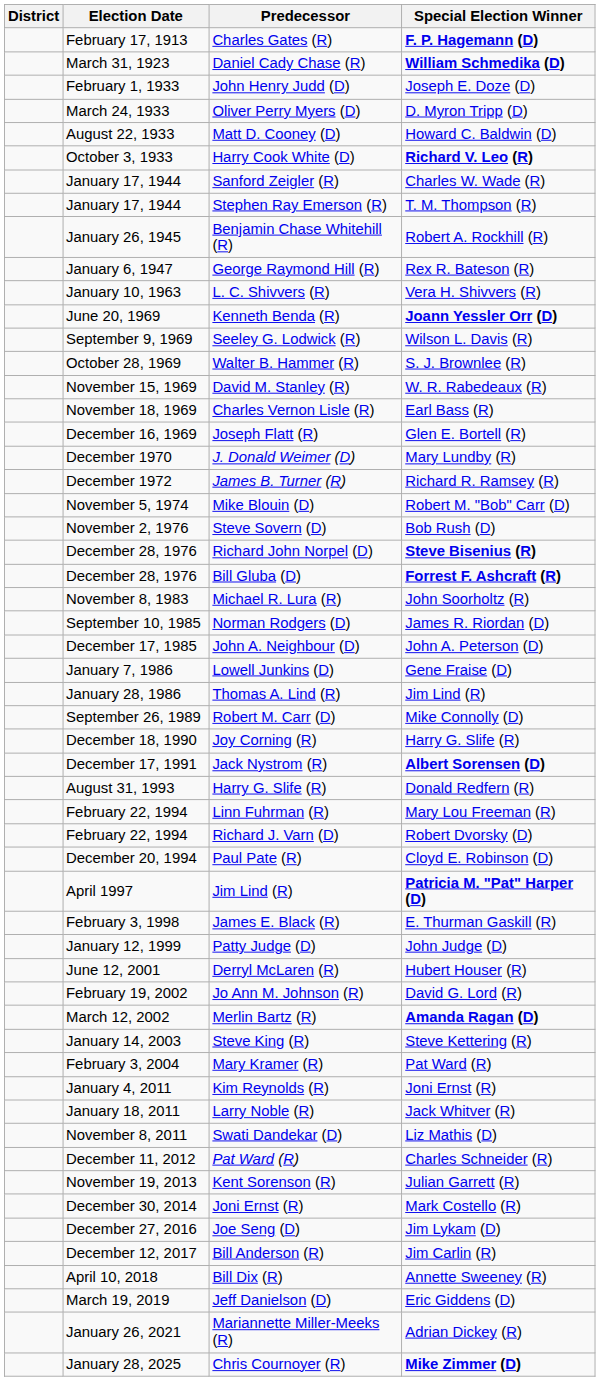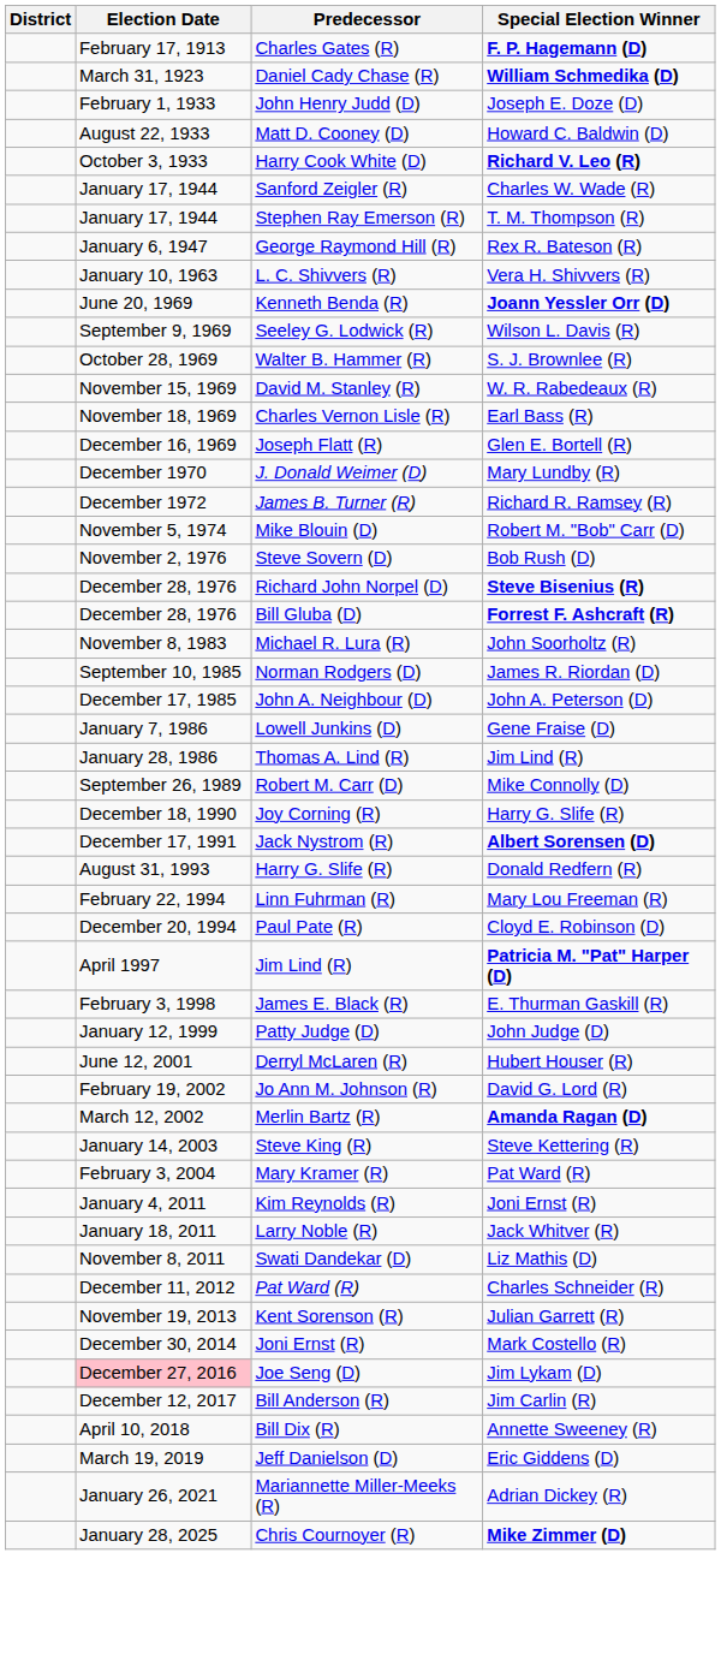 <table class="wikitable">
 <tr>
 <th width=50>District</th>
 <th width=150>Election Date</th>
 <th width=200>Predecessor</th>
 <th width=200>Special Election Winner</th>
 </tr>
 <tr>
 <td></td>
 <td>February 17, 1913</td>
 <td><a href='#'>Charles Gates</a> (<a href='#'>R</a>)</td>
 <td><strong><a href='#'>F. P. Hagemann</a> (<a href='#'>D</a>)</strong></td>
 </tr>
 <tr>
 <td></td>
 <td>March 31, 1923</td>
 <td><a href='#'>Daniel Cady Chase</a> (<a href='#'>R</a>)</td>
 <td><strong><a href='#'>William Schmedika</a> (<a href='#'>D</a>)</strong></td>
 </tr>
 <tr>
 <td></td>
 <td>February 1, 1933</td>
 <td><a href='#'>John Henry Judd</a> (<a href='#'>D</a>)</td>
 <td><a href='#'>Joseph E. Doze</a> (<a href='#'>D</a>)</td>
 </tr>
 <tr>
 <td></td>
-<td>March 24, 1933</td>
-<td><a href='#'>Oliver Perry Myers</a> (<a href='#'>D</a>)</td>
-<td><a href='#'>D. Myron Tripp</a> (<a href='#'>D</a>)</td>
-</tr>
-<tr>
-<td></td>
 <td>August 22, 1933</td>
 <td><a href='#'>Matt D. Cooney</a> (<a href='#'>D</a>)</td>
 <td><a href='#'>Howard C. Baldwin</a> (<a href='#'>D</a>)</td>
 </tr>
 <tr>
 <td></td>
 <td>October 3, 1933</td>
 <td><a href='#'>Harry Cook White</a> (<a href='#'>D</a>)</td>
 <td><strong><a href='#'>Richard V. Leo</a> (<a href='#'>R</a>)</strong></td>
 </tr>
 <tr>
 <td></td>
 <td>January 17, 1944</td>
 <td><a href='#'>Sanford Zeigler</a> (<a href='#'>R</a>)</td>
 <td><a href='#'>Charles W. Wade</a> (<a href='#'>R</a>)</td>
 </tr>
 <tr>
 <td></td>
 <td>January 17, 1944</td>
 <td><a href='#'>Stephen Ray Emerson</a> (<a href='#'>R</a>)</td>
 <td><a href='#'>T. M. Thompson</a> (<a href='#'>R</a>)</td>
-</tr>
-<tr>
-<td></td>
-<td>January 26, 1945</td>
-<td><a href='#'>Benjamin Chase Whitehill</a> (<a href='#'>R</a>)</td>
-<td><a href='#'>Robert A. Rockhill</a> (<a href='#'>R</a>)</td>
 </tr>
 <tr>
 <td></td>
 <td>January 6, 1947</td>
 <td><a href='#'>George Raymond Hill</a> (<a href='#'>R</a>)</td>
 <td><a href='#'>Rex R. Bateson</a> (<a href='#'>R</a>)</td>
 </tr>
 <tr>
 <td></td>
 <td>January 10, 1963</td>
 <td><a href='#'>L. C. Shivvers</a> (<a href='#'>R</a>)</td>
 <td><a href='#'>Vera H. Shivvers</a> (<a href='#'>R</a>)</td>
 </tr>
 <tr>
 <td></td>
 <td>June 20, 1969</td>
 <td><a href='#'>Kenneth Benda</a> (<a href='#'>R</a>)</td>
 <td><strong><a href='#'>Joann Yessler Orr</a> (<a href='#'>D</a>)</strong></td>
 </tr>
 <tr>
 <td></td>
 <td>September 9, 1969</td>
 <td><a href='#'>Seeley G. Lodwick</a> (<a href='#'>R</a>)</td>
 <td><a href='#'>Wilson L. Davis</a> (<a href='#'>R</a>)</td>
 </tr>
 <tr>
 <td></td>
 <td>October 28, 1969</td>
 <td><a href='#'>Walter B. Hammer</a> (<a href='#'>R</a>)</td>
 <td><a href='#'>S. J. Brownlee</a> (<a href='#'>R</a>)</td>
 </tr>
 <tr>
 <td></td>
 <td>November 15, 1969</td>
 <td><a href='#'>David M. Stanley</a> (<a href='#'>R</a>)</td>
 <td><a href='#'>W. R. Rabedeaux</a> (<a href='#'>R</a>)</td>
 </tr>
 <tr>
 <td></td>
 <td>November 18, 1969</td>
 <td><a href='#'>Charles Vernon Lisle</a> (<a href='#'>R</a>)</td>
 <td><a href='#'>Earl Bass</a> (<a href='#'>R</a>)</td>
 </tr>
 <tr>
 <td></td>
 <td>December 16, 1969</td>
 <td><a href='#'>Joseph Flatt</a> (<a href='#'>R</a>)</td>
 <td><a href='#'>Glen E. Bortell</a> (<a href='#'>R</a>)</td>
 </tr>
 <tr>
 <td></td>
 <td>December 1970</td>
 <td><em><a href='#'>J. Donald Weimer</a> (<a href='#'>D</a>)</em></td>
 <td><a href='#'>Mary Lundby</a> (<a href='#'>R</a>)</td>
 </tr>
 <tr>
 <td></td>
 <td>December 1972</td>
 <td><em><a href='#'>James B. Turner</a> (<a href='#'>R</a>)</em></td>
 <td><a href='#'>Richard R. Ramsey</a> (<a href='#'>R</a>)</td>
 </tr>
 <tr>
 <td></td>
 <td>November 5, 1974</td>
 <td><a href='#'>Mike Blouin</a> (<a href='#'>D</a>)</td>
 <td><a href='#'>Robert M. "Bob" Carr</a> (<a href='#'>D</a>)</td>
 </tr>
 <tr>
 <td></td>
 <td>November 2, 1976</td>
 <td><a href='#'>Steve Sovern</a> (<a href='#'>D</a>)</td>
 <td><a href='#'>Bob Rush</a> (<a href='#'>D</a>)</td>
 </tr>
 <tr>
 <td></td>
 <td>December 28, 1976</td>
 <td><a href='#'>Richard John Norpel</a> (<a href='#'>D</a>)</td>
 <td><strong><a href='#'>Steve Bisenius</a> (<a href='#'>R</a>)</strong></td>
 </tr>
 <tr>
 <td></td>
 <td>December 28, 1976</td>
 <td><a href='#'>Bill Gluba</a> (<a href='#'>D</a>)</td>
 <td><strong><a href='#'>Forrest F. Ashcraft</a> (<a href='#'>R</a>)</strong></td>
 </tr>
 <tr>
 <td></td>
 <td>November 8, 1983</td>
 <td><a href='#'>Michael R. Lura</a> (<a href='#'>R</a>)</td>
 <td><a href='#'>John Soorholtz</a> (<a href='#'>R</a>)</td>
 </tr>
 <tr>
 <td></td>
 <td>September 10, 1985</td>
 <td><a href='#'>Norman Rodgers</a> (<a href='#'>D</a>)</td>
 <td><a href='#'>James R. Riordan</a> (<a href='#'>D</a>)</td>
 </tr>
 <tr>
 <td></td>
 <td>December 17, 1985</td>
 <td><a href='#'>John A. Neighbour</a> (<a href='#'>D</a>)</td>
 <td><a href='#'>John A. Peterson</a> (<a href='#'>D</a>)</td>
 </tr>
 <tr>
 <td></td>
 <td>January 7, 1986</td>
 <td><a href='#'>Lowell Junkins</a> (<a href='#'>D</a>)</td>
 <td><a href='#'>Gene Fraise</a> (<a href='#'>D</a>)</td>
 </tr>
 <tr>
 <td></td>
 <td>January 28, 1986</td>
 <td><a href='#'>Thomas A. Lind</a> (<a href='#'>R</a>)</td>
 <td><a href='#'>Jim Lind</a> (<a href='#'>R</a>)</td>
 </tr>
 <tr>
 <td></td>
 <td>September 26, 1989</td>
 <td><a href='#'>Robert M. Carr</a> (<a href='#'>D</a>)</td>
 <td><a href='#'>Mike Connolly</a> (<a href='#'>D</a>)</td>
 </tr>
 <tr>
 <td></td>
 <td>December 18, 1990</td>
 <td><a href='#'>Joy Corning</a> (<a href='#'>R</a>)</td>
 <td><a href='#'>Harry G. Slife</a> (<a href='#'>R</a>)</td>
 </tr>
 <tr>
 <td></td>
 <td>December 17, 1991</td>
 <td><a href='#'>Jack Nystrom</a> (<a href='#'>R</a>)</td>
 <td><strong><a href='#'>Albert Sorensen</a> (<a href='#'>D</a>)</strong></td>
 </tr>
 <tr>
 <td></td>
 <td>August 31, 1993</td>
 <td><a href='#'>Harry G. Slife</a> (<a href='#'>R</a>)</td>
 <td><a href='#'>Donald Redfern</a> (<a href='#'>R</a>)</td>
 </tr>
 <tr>
 <td></td>
 <td>February 22, 1994</td>
 <td><a href='#'>Linn Fuhrman</a> (<a href='#'>R</a>)</td>
 <td><a href='#'>Mary Lou Freeman</a> (<a href='#'>R</a>)</td>
 </tr>
 <tr>
 <td></td>
-<td>February 22, 1994</td>
-<td><a href='#'>Richard J. Varn</a> (<a href='#'>D</a>)</td>
-<td><a href='#'>Robert Dvorsky</a> (<a href='#'>D</a>)</td>
-</tr>
-<tr>
-<td></td>
 <td>December 20, 1994</td>
 <td><a href='#'>Paul Pate</a> (<a href='#'>R</a>)</td>
 <td><a href='#'>Cloyd E. Robinson</a> (<a href='#'>D</a>)</td>
 </tr>
 <tr>
 <td></td>
 <td>April 1997</td>
 <td><a href='#'>Jim Lind</a> (<a href='#'>R</a>)</td>
 <td><strong><a href='#'>Patricia M. "Pat" Harper</a> (<a href='#'>D</a>)</strong></td>
 </tr>
 <tr>
 <td></td>
 <td>February 3, 1998</td>
 <td><a href='#'>James E. Black</a> (<a href='#'>R</a>)</td>
 <td><a href='#'>E. Thurman Gaskill</a> (<a href='#'>R</a>)</td>
 </tr>
 <tr>
 <td></td>
 <td>January 12, 1999</td>
 <td><a href='#'>Patty Judge</a> (<a href='#'>D</a>)</td>
 <td><a href='#'>John Judge</a> (<a href='#'>D</a>)</td>
 </tr>
 <tr>
 <td></td>
 <td>June 12, 2001</td>
 <td><a href='#'>Derryl McLaren</a> (<a href='#'>R</a>)</td>
 <td><a href='#'>Hubert Houser</a> (<a href='#'>R</a>)</td>
 </tr>
 <tr>
 <td></td>
 <td>February 19, 2002</td>
 <td><a href='#'>Jo Ann M. Johnson</a> (<a href='#'>R</a>)</td>
 <td><a href='#'>David G. Lord</a> (<a href='#'>R</a>)</td>
 </tr>
 <tr>
 <td></td>
 <td>March 12, 2002</td>
 <td><a href='#'>Merlin Bartz</a> (<a href='#'>R</a>)</td>
 <td><strong><a href='#'>Amanda Ragan</a> (<a href='#'>D</a>)</strong></td>
 </tr>
 <tr>
 <td></td>
 <td>January 14, 2003</td>
 <td><a href='#'>Steve King</a> (<a href='#'>R</a>)</td>
 <td><a href='#'>Steve Kettering</a> (<a href='#'>R</a>)</td>
 </tr>
 <tr>
 <td></td>
 <td>February 3, 2004</td>
 <td><a href='#'>Mary Kramer</a> (<a href='#'>R</a>)</td>
 <td><a href='#'>Pat Ward</a> (<a href='#'>R</a>)</td>
 </tr>
 <tr>
 <td></td>
 <td>January 4, 2011</td>
 <td><a href='#'>Kim Reynolds</a> (<a href='#'>R</a>)</td>
 <td><a href='#'>Joni Ernst</a> (<a href='#'>R</a>)</td>
 </tr>
 <tr>
 <td></td>
 <td>January 18, 2011</td>
 <td><a href='#'>Larry Noble</a> (<a href='#'>R</a>)</td>
 <td><a href='#'>Jack Whitver</a> (<a href='#'>R</a>)</td>
 </tr>
 <tr>
 <td></td>
 <td>November 8, 2011</td>
 <td><a href='#'>Swati Dandekar</a> (<a href='#'>D</a>)</td>
 <td><a href='#'>Liz Mathis</a> (<a href='#'>D</a>)</td>
 </tr>
 <tr>
 <td></td>
 <td>December 11, 2012</td>
 <td><em><a href='#'>Pat Ward</a> (<a href='#'>R</a>)</em></td>
 <td><a href='#'>Charles Schneider</a> (<a href='#'>R</a>)</td>
 </tr>
 <tr>
 <td></td>
 <td>November 19, 2013</td>
 <td><a href='#'>Kent Sorenson</a> (<a href='#'>R</a>)</td>
 <td><a href='#'>Julian Garrett</a> (<a href='#'>R</a>)</td>
 </tr>
 <tr>
 <td></td>
 <td>December 30, 2014</td>
 <td><a href='#'>Joni Ernst</a> (<a href='#'>R</a>)</td>
 <td><a href='#'>Mark Costello</a> (<a href='#'>R</a>)</td>
 </tr>
 <tr>
 <td></td>
-<td>December 27, 2016</td>
+<td style="background: pink;">December 27, 2016</td>
 <td><a href='#'>Joe Seng</a> (<a href='#'>D</a>)</td>
 <td><a href='#'>Jim Lykam</a> (<a href='#'>D</a>)</td>
 </tr>
 <tr>
 <td></td>
 <td>December 12, 2017</td>
 <td><a href='#'>Bill Anderson</a> (<a href='#'>R</a>)</td>
 <td><a href='#'>Jim Carlin</a> (<a href='#'>R</a>)</td>
 </tr>
 <tr>
 <td></td>
 <td>April 10, 2018</td>
 <td><a href='#'>Bill Dix</a> (<a href='#'>R</a>)</td>
 <td><a href='#'>Annette Sweeney</a> (<a href='#'>R</a>)</td>
 </tr>
 <tr>
 <td></td>
 <td>March 19, 2019</td>
 <td><a href='#'>Jeff Danielson</a> (<a href='#'>D</a>)</td>
 <td><a href='#'>Eric Giddens</a> (<a href='#'>D</a>)</td>
 </tr>
 <tr>
 <td></td>
 <td>January 26, 2021</td>
 <td><a href='#'>Mariannette Miller-Meeks</a> (<a href='#'>R</a>)</td>
 <td><a href='#'>Adrian Dickey</a> (<a href='#'>R</a>)</td>
 </tr>
 <tr>
 <td></td>
 <td>January 28, 2025</td>
 <td><a href='#'>Chris Cournoyer</a> (<a href='#'>R</a>)</td>
 <td><strong><a href='#'>Mike Zimmer</a> (<a href='#'>D</a>)</strong></td>
 </tr>
 </table>
